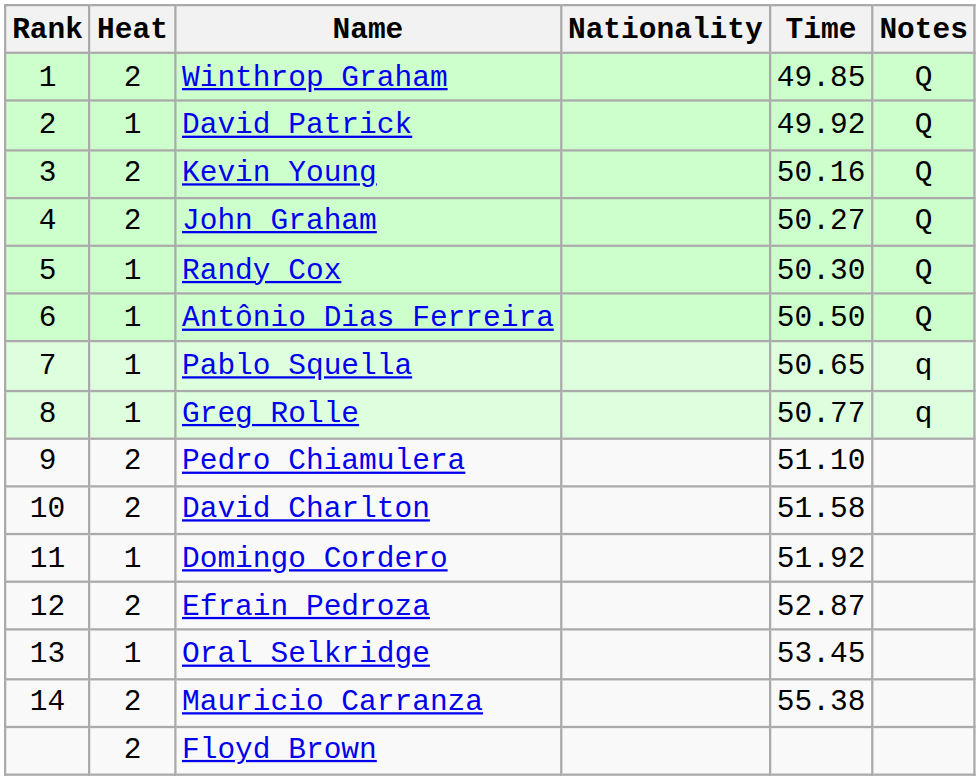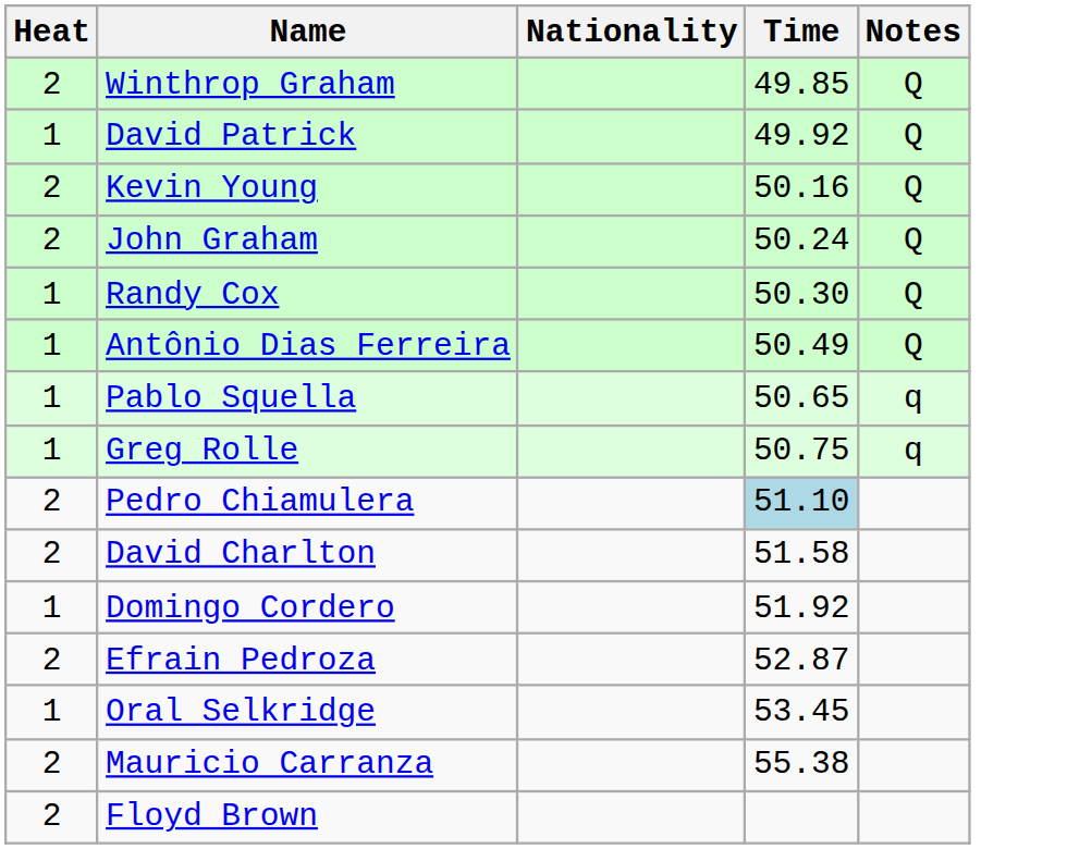 <table class="wikitable sortable" style="text-align:center">
 <tr>
-<th>Rank</th>
 <th>Heat</th>
 <th>Name</th>
 <th>Nationality</th>
 <th>Time</th>
 <th>Notes</th>
 </tr>
 <tr bgcolor=ccffcc>
-<td>1</td>
 <td>2</td>
 <td align=left><a href='#'>Winthrop Graham</a></td>
 <td align=left></td>
 <td>49.85</td>
 <td>Q</td>
 </tr>
 <tr bgcolor=ccffcc>
-<td>2</td>
 <td>1</td>
 <td align=left><a href='#'>David Patrick</a></td>
 <td align=left></td>
 <td>49.92</td>
 <td>Q</td>
 </tr>
 <tr bgcolor=ccffcc>
-<td>3</td>
 <td>2</td>
 <td align=left><a href='#'>Kevin Young</a></td>
 <td align=left></td>
 <td>50.16</td>
 <td>Q</td>
 </tr>
 <tr bgcolor=ccffcc>
-<td>4</td>
 <td>2</td>
 <td align=left><a href='#'>John Graham</a></td>
 <td align=left></td>
-<td>50.27</td>
+<td>50.24</td>
 <td>Q</td>
 </tr>
 <tr bgcolor=ccffcc>
-<td>5</td>
 <td>1</td>
 <td align=left><a href='#'>Randy Cox</a></td>
 <td align=left></td>
 <td>50.30</td>
 <td>Q</td>
 </tr>
 <tr bgcolor=ccffcc>
-<td>6</td>
 <td>1</td>
 <td align=left><a href='#'>Antônio Dias Ferreira</a></td>
 <td align=left></td>
-<td>50.50</td>
+<td>50.49</td>
 <td>Q</td>
 </tr>
 <tr bgcolor=ddffdd>
-<td>7</td>
 <td>1</td>
 <td align=left><a href='#'>Pablo Squella</a></td>
 <td align=left></td>
 <td>50.65</td>
 <td>q</td>
 </tr>
 <tr bgcolor=ddffdd>
-<td>8</td>
 <td>1</td>
 <td align=left><a href='#'>Greg Rolle</a></td>
 <td align=left></td>
-<td>50.77</td>
+<td>50.75</td>
 <td>q</td>
 </tr>
 <tr>
-<td>9</td>
 <td>2</td>
 <td align=left><a href='#'>Pedro Chiamulera</a></td>
 <td align=left></td>
-<td>51.10</td>
+<td style="background: lightblue;">51.10</td>
 <td></td>
 </tr>
 <tr>
-<td>10</td>
 <td>2</td>
 <td align=left><a href='#'>David Charlton</a></td>
 <td align=left></td>
 <td>51.58</td>
 <td></td>
 </tr>
 <tr>
-<td>11</td>
 <td>1</td>
 <td align=left><a href='#'>Domingo Cordero</a></td>
 <td align=left></td>
 <td>51.92</td>
 <td></td>
 </tr>
 <tr>
-<td>12</td>
 <td>2</td>
 <td align=left><a href='#'>Efrain Pedroza</a></td>
 <td align=left></td>
 <td>52.87</td>
 <td></td>
 </tr>
 <tr>
-<td>13</td>
 <td>1</td>
 <td align=left><a href='#'>Oral Selkridge</a></td>
 <td align=left></td>
 <td>53.45</td>
 <td></td>
 </tr>
 <tr>
-<td>14</td>
 <td>2</td>
 <td align=left><a href='#'>Mauricio Carranza</a></td>
 <td align=left></td>
 <td>55.38</td>
 <td></td>
 </tr>
 <tr>
-<td></td>
 <td>2</td>
 <td align=left><a href='#'>Floyd Brown</a></td>
 <td align=left></td>
 <td></td>
 <td></td>
 </tr>
 </table>
